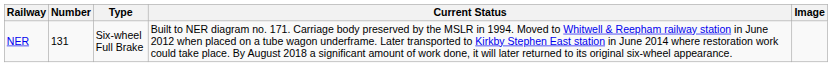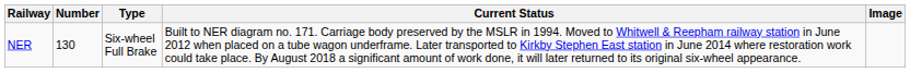 <table class="wikitable">
 <tr>
 <th>Railway</th>
 <th>Number</th>
 <th>Type</th>
 <th>Current Status</th>
 <th>Image</th>
 </tr>
 <tr>
 <td><a href='#'>NER</a></td>
-<td>131</td>
+<td>130</td>
 <td>Six-wheel Full Brake</td>
 <td>Built to NER diagram no. 171. Carriage body preserved by the MSLR in 1994. Moved to <a href='#'>Whitwell & Reepham railway station</a> in June 2012 when placed on a tube wagon underframe. Later transported to <a href='#'>Kirkby Stephen East station</a> in June 2014 where restoration work could take place. By August 2018 a significant amount of work done, it will later returned to its original six-wheel appearance.</td>
 <td></td>
 </tr>
 </table>
